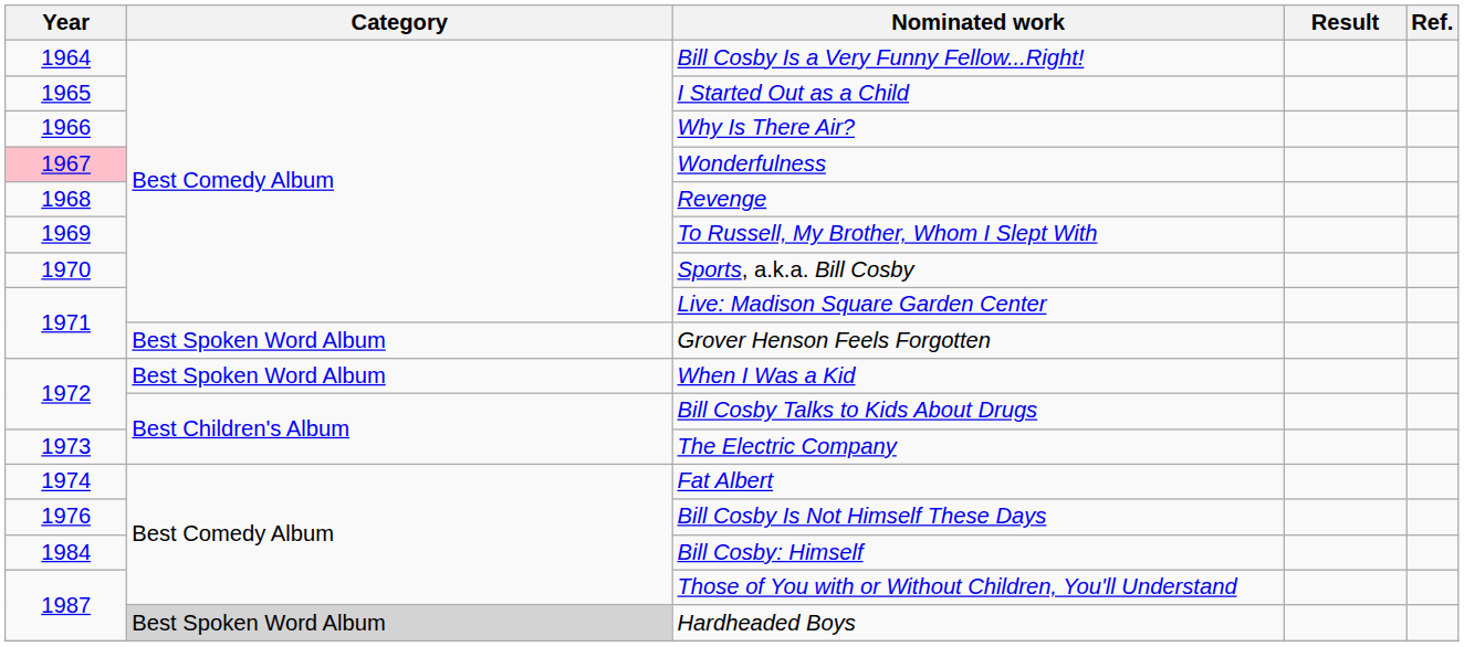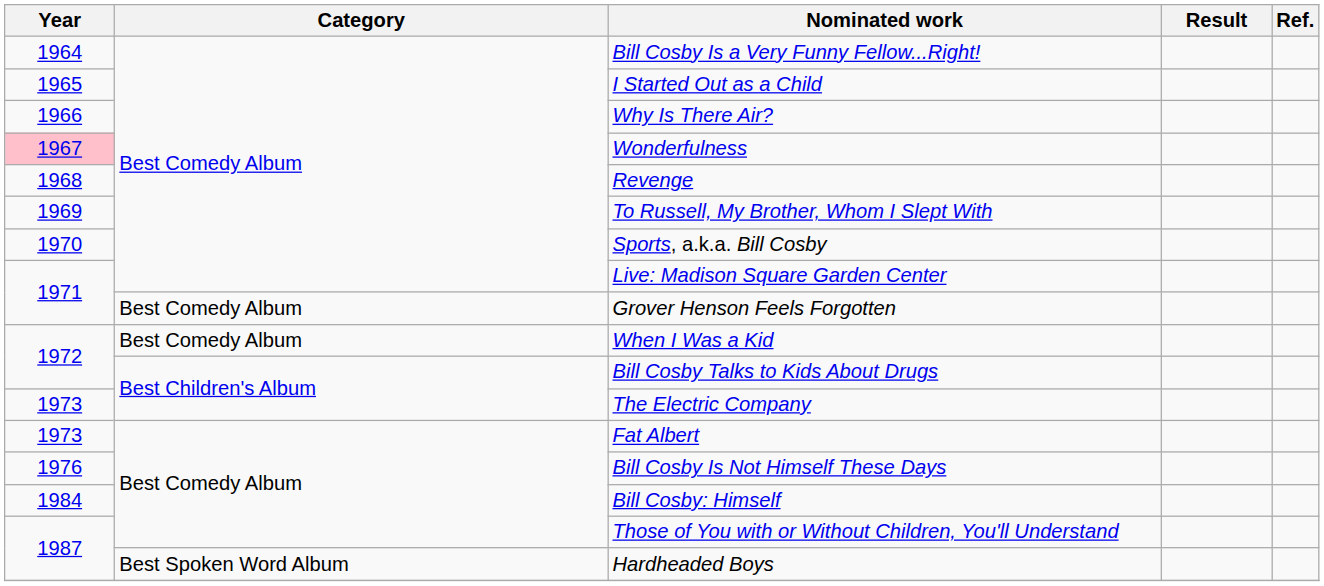 <table class=wikitable>
 <tr>
 <th scope="col" style="width:5em;">Year</th>
 <th scope="col" style="width:24em;">Category</th>
 <th scope="col" style="width:27em;">Nominated work</th>
 <th scope="col" style="width:5em;">Result</th>
 <th>Ref.</th>
 </tr>
 <tr>
 <td style="text-align:center;"><a href='#'>1964</a></td>
 <td rowspan=8><a href='#'>Best Comedy Album</a></td>
 <td><em><a href='#'>Bill Cosby Is a Very Funny Fellow...Right!</a></em></td>
 <td></td>
 <td></td>
 </tr>
 <tr>
 <td style="text-align:center;"><a href='#'>1965</a></td>
 <td><em><a href='#'>I Started Out as a Child</a></em></td>
 <td></td>
 <td></td>
 </tr>
 <tr>
 <td style="text-align:center;"><a href='#'>1966</a></td>
 <td><em><a href='#'>Why Is There Air?</a></em></td>
 <td></td>
 <td></td>
 </tr>
 <tr>
 <td style="background: pink; text-align:center;"><a href='#'>1967</a></td>
 <td><em><a href='#'>Wonderfulness</a></em></td>
 <td></td>
 <td></td>
 </tr>
 <tr>
 <td style="text-align:center;"><a href='#'>1968</a></td>
 <td><em><a href='#'>Revenge</a></em></td>
 <td></td>
 <td></td>
 </tr>
 <tr>
 <td style="text-align:center;"><a href='#'>1969</a></td>
 <td><em><a href='#'>To Russell, My Brother, Whom I Slept With</a></em></td>
 <td></td>
 <td></td>
 </tr>
 <tr>
 <td style="text-align:center;"><a href='#'>1970</a></td>
 <td><em><a href='#'>Sports</a></em>, a.k.a. <em>Bill Cosby</em></td>
 <td></td>
 <td></td>
 </tr>
 <tr>
 <td style="text-align:center;", rowspan=2><a href='#'>1971</a></td>
 <td><em><a href='#'>Live: Madison Square Garden Center</a></em></td>
 <td></td>
 <td></td>
 </tr>
 <tr>
-<td><a href='#'>Best Spoken Word Album</a></td>
+<td>Best Comedy Album</td>
 <td><em>Grover Henson Feels Forgotten</em></td>
 <td></td>
 <td></td>
 </tr>
 <tr>
 <td style="text-align:center;", rowspan=2><a href='#'>1972</a></td>
-<td><a href='#'>Best Spoken Word Album</a></td>
+<td>Best Comedy Album</td>
 <td><em><a href='#'>When I Was a Kid</a></em></td>
 <td></td>
 <td></td>
 </tr>
 <tr>
 <td rowspan=2><a href='#'>Best Children's Album</a></td>
 <td><em><a href='#'>Bill Cosby Talks to Kids About Drugs</a></em></td>
 <td></td>
 <td></td>
 </tr>
 <tr>
 <td style="text-align:center;"><a href='#'>1973</a></td>
 <td><em><a href='#'>The Electric Company</a></em></td>
 <td></td>
 <td></td>
 </tr>
 <tr>
-<td style="text-align:center;"><a href='#'>1974</a></td>
+<td style="text-align:center;"><a href='#'>1973</a></td>
 <td rowspan=4>Best Comedy Album</td>
 <td><em><a href='#'>Fat Albert</a></em></td>
 <td></td>
 <td></td>
 </tr>
 <tr>
 <td style="text-align:center;"><a href='#'>1976</a></td>
 <td><em><a href='#'>Bill Cosby Is Not Himself These Days</a></em></td>
 <td></td>
 <td></td>
 </tr>
 <tr>
 <td style="text-align:center;"><a href='#'>1984</a></td>
 <td><em><a href='#'>Bill Cosby: Himself</a></em></td>
 <td></td>
 <td></td>
 </tr>
 <tr>
 <td style="text-align:center;", rowspan=2><a href='#'>1987</a></td>
 <td><em><a href='#'>Those of You with or Without Children, You'll Understand</a></em></td>
 <td></td>
 <td></td>
 </tr>
 <tr>
-<td style="background: lightgrey;">Best Spoken Word Album</td>
+<td>Best Spoken Word Album</td>
 <td><em>Hardheaded Boys</em></td>
 <td></td>
 <td></td>
 </tr>
 <tr>
 </tr>
 </table>
